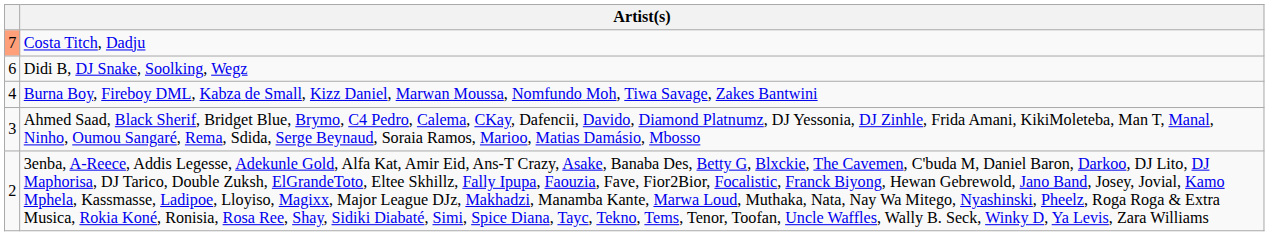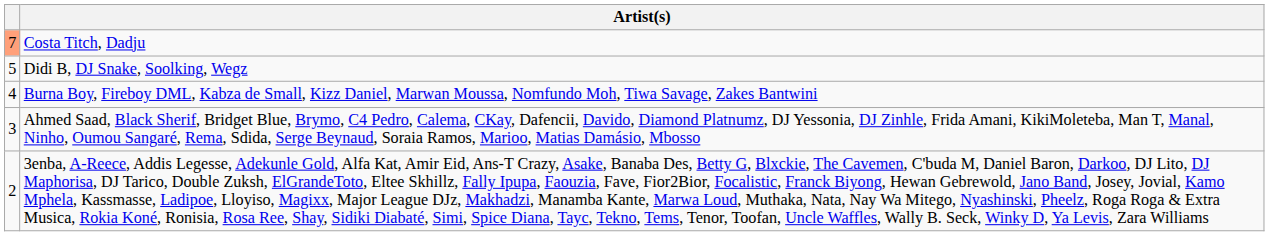 <table class="wikitable plainrowheaders">
 <tr>
 <th></th>
 <th>Artist(s)</th>
 </tr>
 <tr>
 <td align="center" style="background: lightsalmon;">7</td>
 <td> <a href='#'>Costa Titch</a>,  <a href='#'>Dadju</a></td>
 </tr>
 <tr>
-<td align="center">6</td>
+<td align="center">5</td>
 <td> Didi B,  <a href='#'>DJ Snake</a>,  <a href='#'>Soolking</a>,  <a href='#'>Wegz</a></td>
 </tr>
 <tr>
 <td align="center">4</td>
 <td> <a href='#'>Burna Boy</a>,  <a href='#'>Fireboy DML</a>,  <a href='#'>Kabza de Small</a>,  <a href='#'>Kizz Daniel</a>,  <a href='#'>Marwan Moussa</a>,  <a href='#'>Nomfundo Moh</a>,  <a href='#'>Tiwa Savage</a>,  <a href='#'>Zakes Bantwini</a></td>
 </tr>
 <tr>
 <td align="center">3</td>
 <td> Ahmed Saad,  <a href='#'>Black Sherif</a>,  Bridget Blue,  <a href='#'>Brymo</a>,  <a href='#'>C4 Pedro</a>,  <a href='#'>Calema</a>,  <a href='#'>CKay</a>,  Dafencii,  <a href='#'>Davido</a>,  <a href='#'>Diamond Platnumz</a>,  DJ Yessonia,  <a href='#'>DJ Zinhle</a>,  Frida Amani,  KikiMoleteba,  Man T,  <a href='#'>Manal</a>,  <a href='#'>Ninho</a>,  <a href='#'>Oumou Sangaré</a>,  <a href='#'>Rema</a>,  Sdida,  <a href='#'>Serge Beynaud</a>,  Soraia Ramos,  <a href='#'>Marioo</a>,  <a href='#'>Matias Damásio</a>,  <a href='#'>Mbosso</a></td>
 </tr>
 <tr>
 <td align="center">2</td>
 <td> 3enba,  <a href='#'>A-Reece</a>,  Addis Legesse,  <a href='#'>Adekunle Gold</a>,  Alfa Kat,  Amir Eid,  Ans-T Crazy,  <a href='#'>Asake</a>,  Banaba Des,  <a href='#'>Betty G</a>,  <a href='#'>Blxckie</a>,  <a href='#'>The Cavemen</a>,  C'buda M,  Daniel Baron,  <a href='#'>Darkoo</a>,  DJ Lito,  <a href='#'>DJ Maphorisa</a>,  DJ Tarico,  Double Zuksh,  <a href='#'>ElGrandeToto</a>,  Eltee Skhillz,  <a href='#'>Fally Ipupa</a>,  <a href='#'>Faouzia</a>,  Fave,  Fior2Bior,  <a href='#'>Focalistic</a>,  <a href='#'>Franck Biyong</a>,  Hewan Gebrewold,  <a href='#'>Jano Band</a>,  Josey,  Jovial,  <a href='#'>Kamo Mphela</a>,  Kassmasse,  <a href='#'>Ladipoe</a>,  Lloyiso,  <a href='#'>Magixx</a>,  Major League DJz,  <a href='#'>Makhadzi</a>,  Manamba Kante,  <a href='#'>Marwa Loud</a>,  Muthaka,  Nata,  Nay Wa Mitego,  <a href='#'>Nyashinski</a>,  <a href='#'>Pheelz</a>,  Roga Roga & Extra Musica,  <a href='#'>Rokia Koné</a>,  Ronisia,  <a href='#'>Rosa Ree</a>,  <a href='#'>Shay</a>,  <a href='#'>Sidiki Diabaté</a>,  <a href='#'>Simi</a>,  <a href='#'>Spice Diana</a>,  <a href='#'>Tayc</a>,  <a href='#'>Tekno</a>,  <a href='#'>Tems</a>,  Tenor,  Toofan,  <a href='#'>Uncle Waffles</a>,  Wally B. Seck,  <a href='#'>Winky D</a>,  <a href='#'>Ya Levis</a>,  Zara Williams</td>
 </tr>
 </table>
